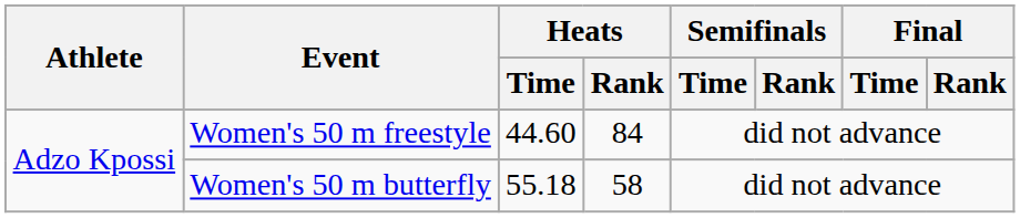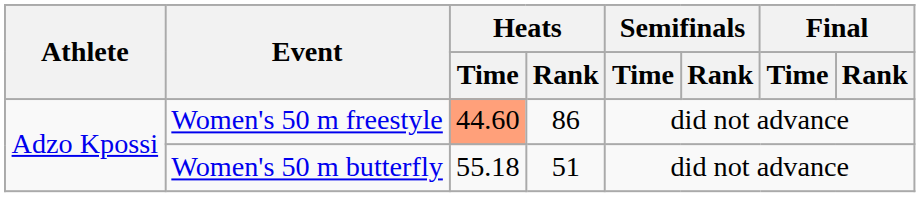 <table class=wikitable style="font-size:90%">
 <tr>
 <th rowspan="2">Athlete</th>
 <th rowspan="2">Event</th>
 <th colspan="2">Heats</th>
 <th colspan="2">Semifinals</th>
 <th colspan="2">Final</th>
 </tr>
 <tr>
 <th>Time</th>
 <th>Rank</th>
 <th>Time</th>
 <th>Rank</th>
 <th>Time</th>
 <th>Rank</th>
 </tr>
 <tr>
 <td rowspan="2"><a href='#'>Adzo Kpossi</a></td>
 <td><a href='#'>Women's 50 m freestyle</a></td>
-<td align=center>44.60</td>
-<td align=center>84</td>
+<td align=center style="background: lightsalmon;">44.60</td>
+<td align=center>86</td>
 <td align=center colspan=4>did not advance</td>
 </tr>
 <tr>
 <td><a href='#'>Women's 50 m butterfly</a></td>
 <td align=center>55.18</td>
-<td align=center>58</td>
+<td align=center>51</td>
 <td align=center colspan=4>did not advance</td>
 </tr>
 </table>
